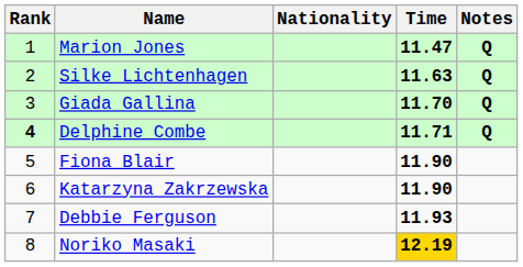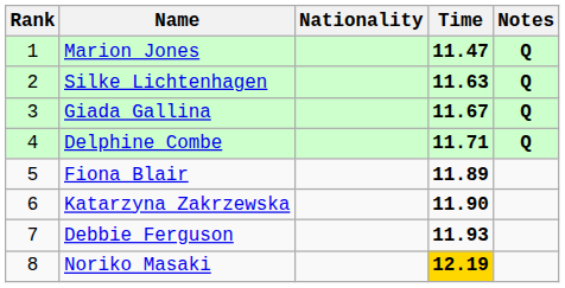 <table class="wikitable sortable" style="text-align:center">
 <tr>
 <th>Rank</th>
 <th>Name</th>
 <th>Nationality</th>
 <th>Time</th>
 <th>Notes</th>
 </tr>
 <tr bgcolor=ccffcc>
 <td>1</td>
 <td align=left><a href='#'>Marion Jones</a></td>
 <td align=left></td>
 <td><strong>11.47</strong></td>
 <td><strong>Q</strong></td>
 </tr>
 <tr bgcolor=ccffcc>
 <td>2</td>
 <td align=left><a href='#'>Silke Lichtenhagen</a></td>
 <td align=left></td>
 <td><strong>11.63</strong></td>
 <td><strong>Q</strong></td>
 </tr>
 <tr bgcolor=ccffcc>
 <td>3</td>
 <td align=left><a href='#'>Giada Gallina</a></td>
 <td align=left></td>
-<td><strong>11.70</strong></td>
+<td><strong>11.67</strong></td>
 <td><strong>Q</strong></td>
 </tr>
 <tr bgcolor=ccffcc>
-<td><strong>4</strong></td>
+<td>4</td>
 <td align=left><a href='#'>Delphine Combe</a></td>
 <td align=left></td>
 <td><strong>11.71</strong></td>
 <td><strong>Q</strong></td>
 </tr>
 <tr>
 <td>5</td>
 <td align=left><a href='#'>Fiona Blair</a></td>
 <td align=left></td>
-<td><strong>11.90</strong></td>
+<td><strong>11.89</strong></td>
 <td></td>
 </tr>
 <tr>
 <td>6</td>
 <td align=left><a href='#'>Katarzyna Zakrzewska</a></td>
 <td align=left></td>
 <td><strong>11.90</strong></td>
 <td></td>
 </tr>
 <tr>
 <td>7</td>
 <td align=left><a href='#'>Debbie Ferguson</a></td>
 <td align=left></td>
 <td><strong>11.93</strong></td>
 <td></td>
 </tr>
 <tr>
 <td>8</td>
 <td align=left><a href='#'>Noriko Masaki</a></td>
 <td align=left></td>
 <td style="background: gold;"><strong>12.19</strong></td>
 <td></td>
 </tr>
 </table>
